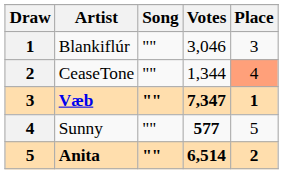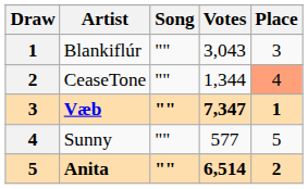 <table class="sortable wikitable plainrowheaders" style="margin: 1em auto 1em auto; text-align:center">
 <tr>
 </tr>
 <tr>
 <th scope="col">Draw</th>
 <th scope="col">Artist</th>
 <th scope="col">Song</th>
 <th scope="col">Votes</th>
 <th scope="col">Place</th>
 </tr>
 <tr>
 <th scope="row" style="text-align:center">1</th>
 <td align="left">Blankiflúr</td>
 <td align="left">""</td>
-<td>3,046</td>
+<td>3,043</td>
 <td>3</td>
 </tr>
 <tr>
 <th scope="row" style="text-align:center">2</th>
 <td align="left">CeaseTone</td>
 <td align="left">""</td>
 <td>1,344</td>
 <td style="background: lightsalmon;">4</td>
 </tr>
 <tr style="font-weight:bold; background-color:navajowhite;">
 <th scope="row" style="text-align:center; font-weight:bold; background-color:navajowhite;">3</th>
 <td align="left"><a href='#'>Væb</a></td>
 <td align="left">""</td>
 <td>7,347</td>
 <td>1</td>
 </tr>
 <tr>
 <th scope="row" style="text-align:center">4</th>
 <td align="left">Sunny</td>
 <td align="left">""</td>
-<td><strong>577</strong></td>
+<td>577</td>
 <td>5</td>
 </tr>
 <tr style="font-weight:bold; background-color:navajowhite;">
 <th scope="row" style="text-align:center; font-weight:bold; background-color:navajowhite;">5</th>
 <td align="left">Anita</td>
 <td align="left">""</td>
 <td>6,514</td>
 <td>2</td>
 </tr>
 </table>
